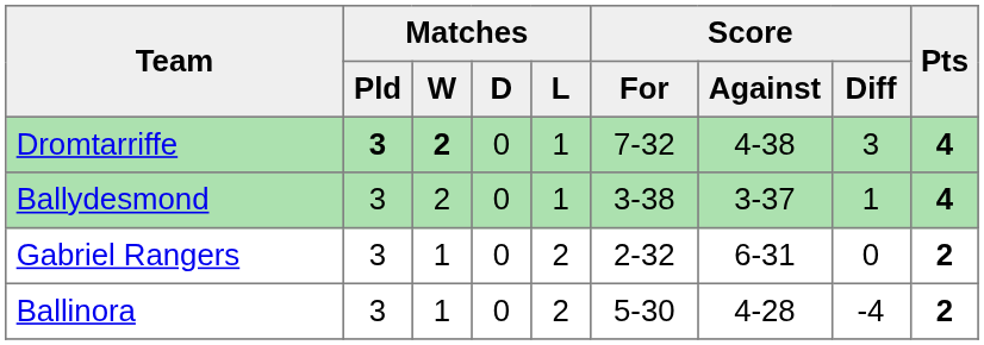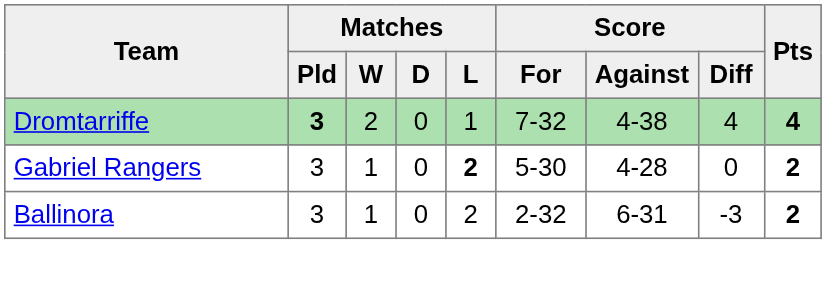 <table style=border-collapse:collapse border=1 cellspacing=0 cellpadding=5>
 <tr align=center bgcolor=#efefef>
 <th rowspan=2 width=165>Team</th>
 <th colspan=4>Matches</th>
 <th colspan=3>Score</th>
 <th rowspan=2width=20>Pts</th>
 </tr>
 <tr align=center bgcolor=#efefef>
 <th width=20>Pld</th>
 <th width=20>W</th>
 <th width=20>D</th>
 <th width=20>L</th>
 <th width=45>For</th>
 <th width=45>Against</th>
 <th width=30>Diff</th>
 </tr>
 <tr align=center  style="background:#ACE1AF;">
 <td style="text-align:left;"><a href='#'>Dromtarriffe</a></td>
 <td><strong>3</strong></td>
-<td><strong>2</strong></td>
+<td>2</td>
 <td>0</td>
 <td>1</td>
 <td>7-32</td>
 <td>4-38</td>
-<td>3</td>
-<td><strong>4</strong></td>
-</tr>
-<tr align=center style="background:#ACE1AF;">
-<td style="text-align:left;"><a href='#'>Ballydesmond</a></td>
-<td>3</td>
-<td>2</td>
-<td>0</td>
-<td>1</td>
-<td>3-38</td>
-<td>3-37</td>
-<td>1</td>
+<td>4</td>
 <td><strong>4</strong></td>
 </tr>
 <tr align=center>
 <td style="text-align:left;"><a href='#'>Gabriel Rangers</a></td>
 <td>3</td>
 <td>1</td>
 <td>0</td>
-<td>2</td>
-<td>2-32</td>
-<td>6-31</td>
+<td><strong>2</strong></td>
+<td>5-30</td>
+<td>4-28</td>
 <td>0</td>
 <td><strong>2</strong></td>
 </tr>
 <tr align=center>
 <td style="text-align:left;"><a href='#'>Ballinora</a></td>
 <td>3</td>
 <td>1</td>
 <td>0</td>
 <td>2</td>
-<td>5-30</td>
-<td>4-28</td>
-<td>-4</td>
+<td>2-32</td>
+<td>6-31</td>
+<td>-3</td>
 <td><strong>2</strong></td>
 </tr>
 </table>
